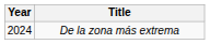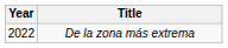 <table class="wikitable" style="text-align:center">
 <tr>
 <th width="30">Year</th>
 <th width="240">Title</th>
 </tr>
 <tr>
-<td>2024</td>
+<td>2022</td>
 <td><em>De la zona más extrema</em></td>
 </tr>
 </table>
